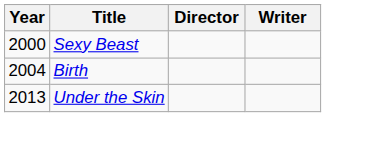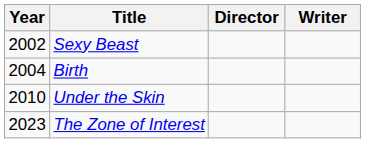 <table class="wikitable">
 <tr>
 <th>Year</th>
 <th>Title</th>
 <th width=65>Director</th>
 <th width=65>Writer</th>
 </tr>
 <tr>
-<td>2000</td>
+<td>2002</td>
 <td><em><a href='#'>Sexy Beast</a></em></td>
 <td></td>
 <td></td>
 </tr>
 <tr>
 <td>2004</td>
 <td><em><a href='#'>Birth</a></em></td>
 <td></td>
 <td></td>
 </tr>
 <tr>
-<td>2013</td>
+<td>2010</td>
 <td><em><a href='#'>Under the Skin</a></em></td>
 <td></td>
 <td></td>
 </tr>
+<tr>
+<td>2023</td>
+<td><em><a href='#'>The Zone of Interest</a></em></td>
+<td></td>
+<td></td>
+</tr>
 </table>
